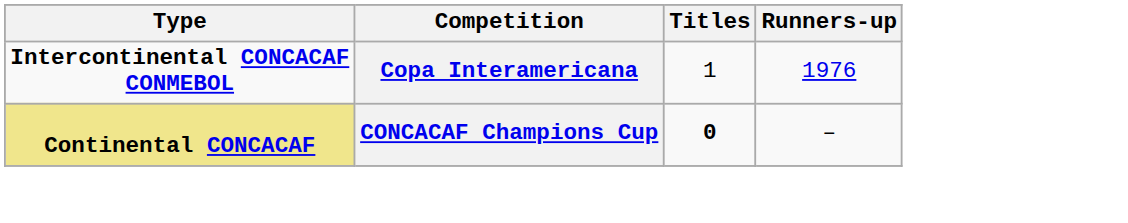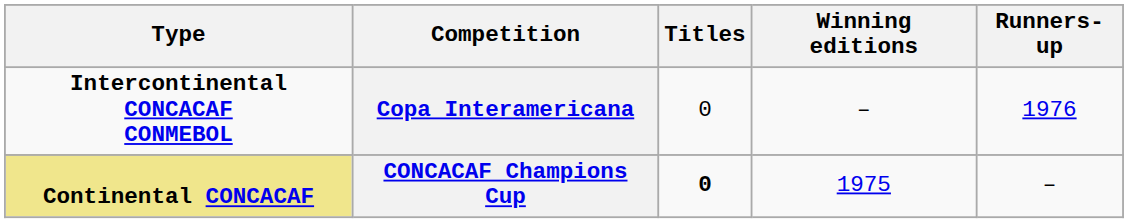 <table class="wikitable plainrowheaders" style="font-size:95%; text-align: center;">
 <tr>
 <th>Type</th>
 <th>Competition</th>
 <th>Titles</th>
+<th>Winning editions</th>
 <th>Runners-up</th>
 </tr>
 <tr>
 <td rowspan="1"><strong>Intercontinental <a href='#'>CONCACAF</a><br><a href='#'>CONMEBOL</a></strong></td>
 <th scope="col"><a href='#'>Copa Interamericana</a></th>
-<td>1</td>
+<td>0</td>
+<td>–</td>
 <td><a href='#'>1976</a></td>
 </tr>
 <tr>
 <td rowspan="1" style="background: khaki;"><br><strong>Continental <a href='#'>CONCACAF</a></strong></td>
 <th scope=col><a href='#'>CONCACAF Champions Cup</a></th>
 <td><strong>0</strong></td>
+<td><a href='#'>1975</a></td>
 <td>–</td>
 </tr>
 </table>
